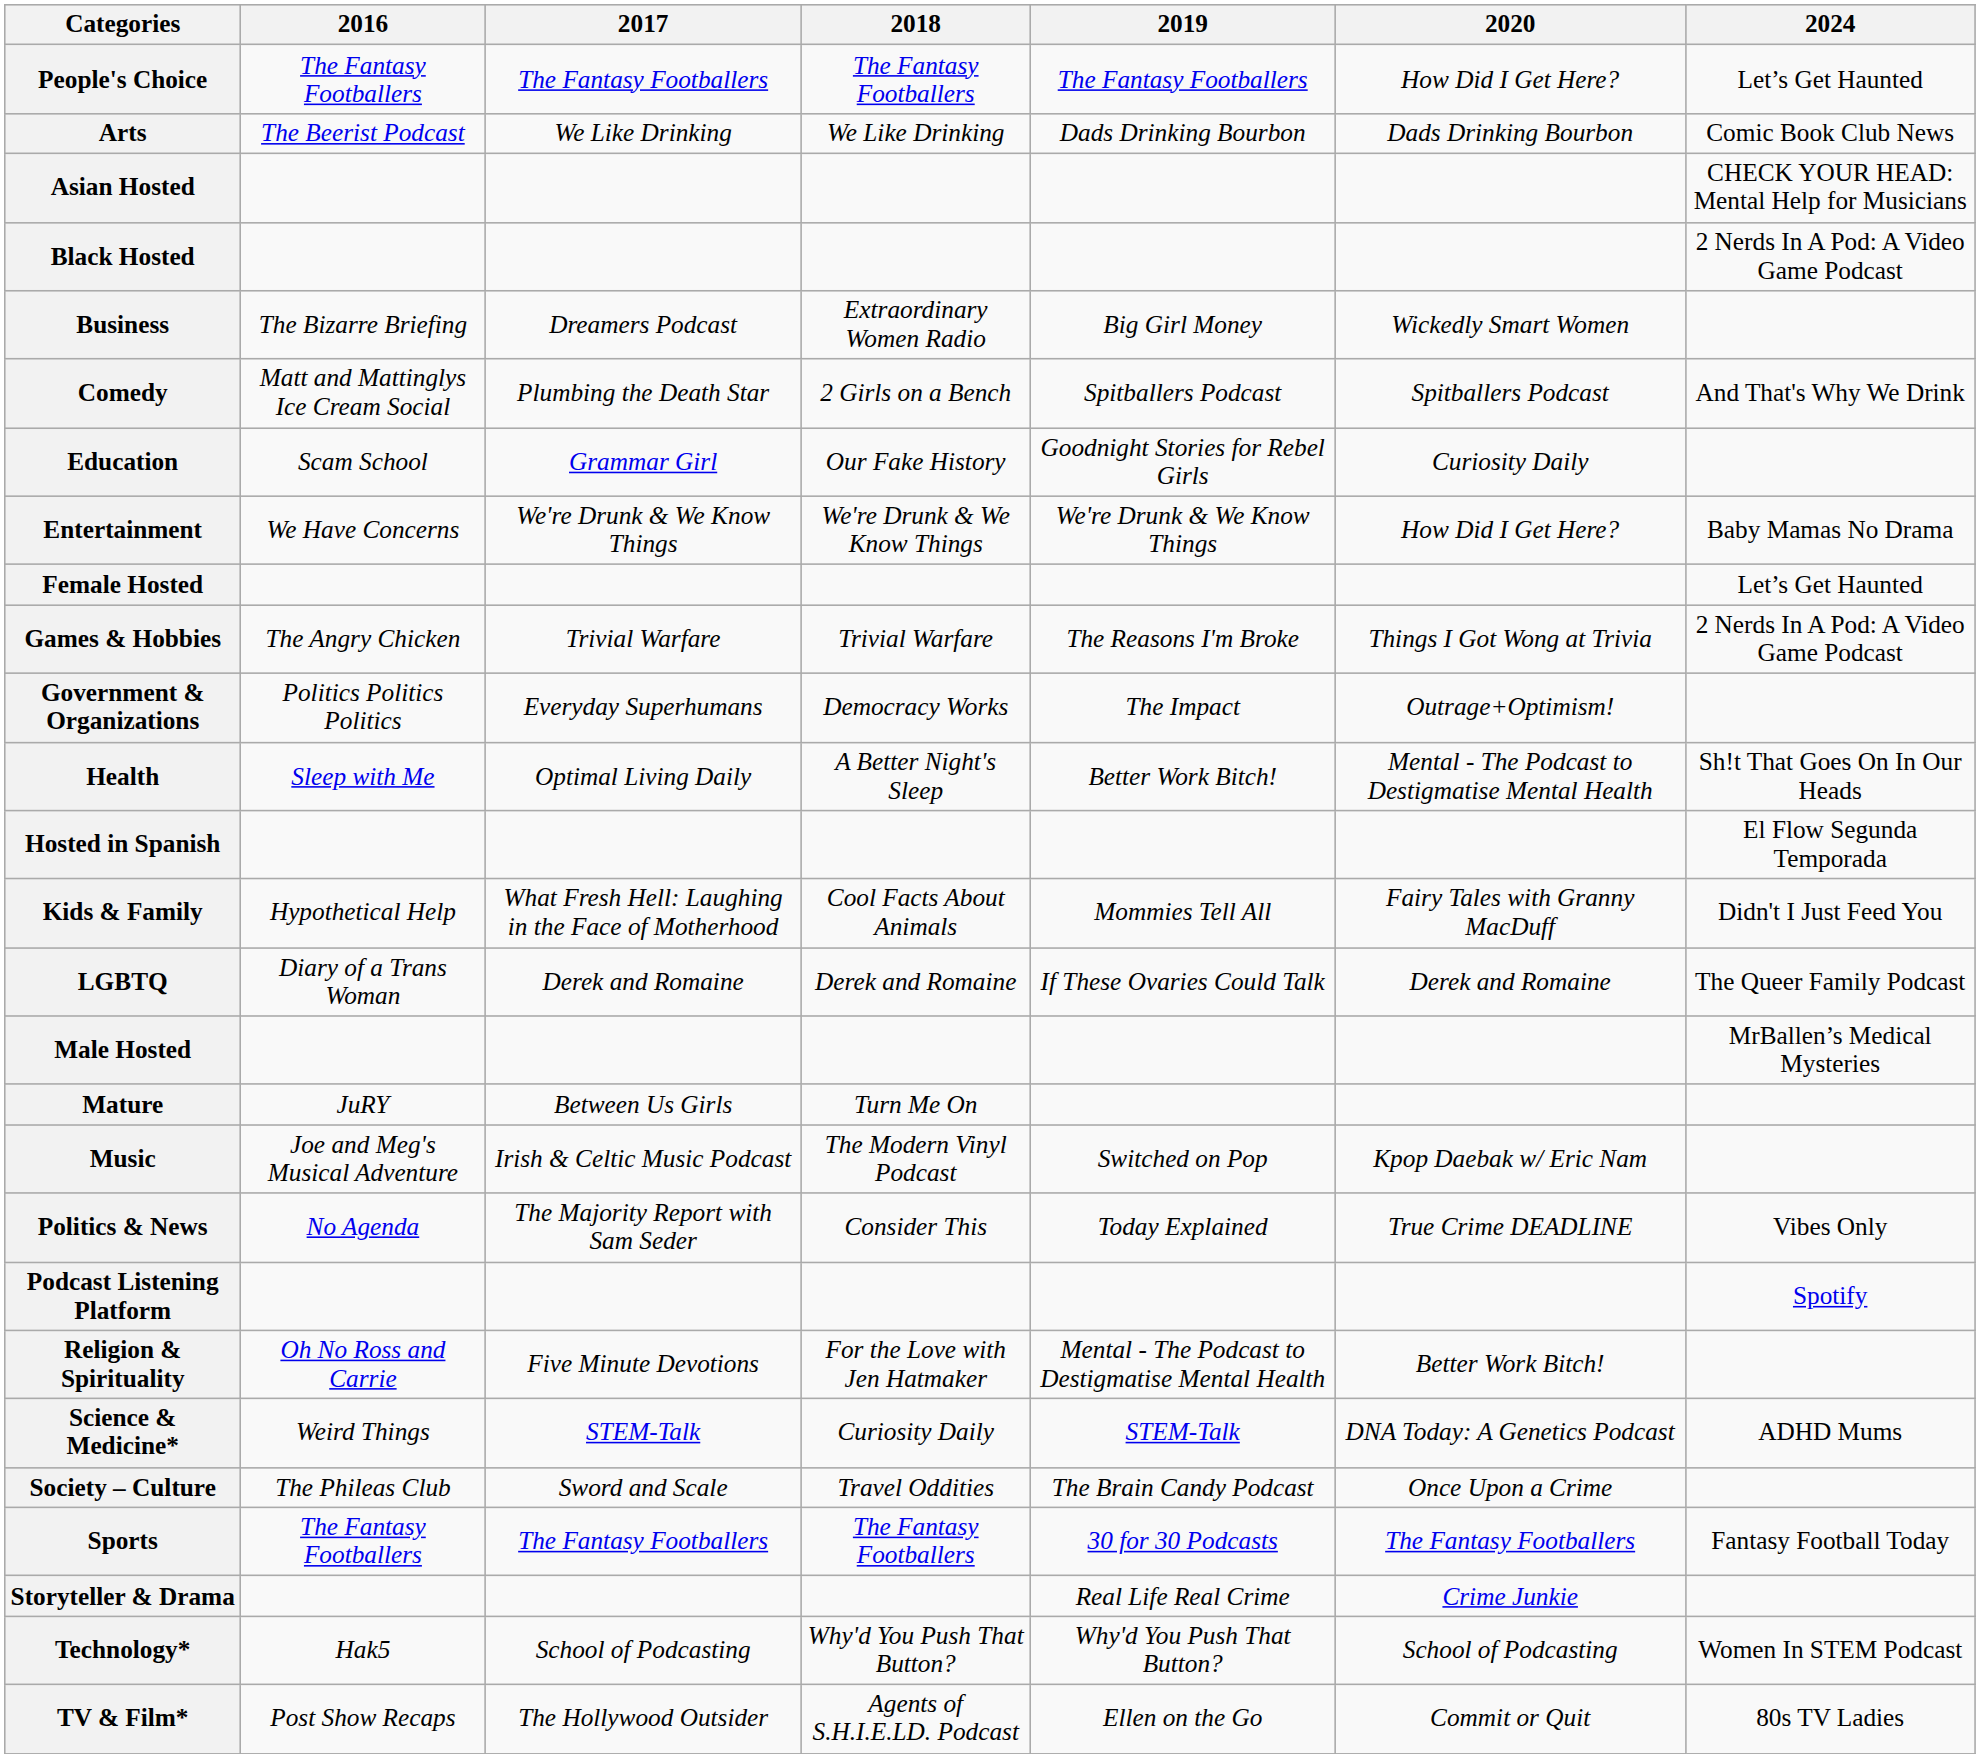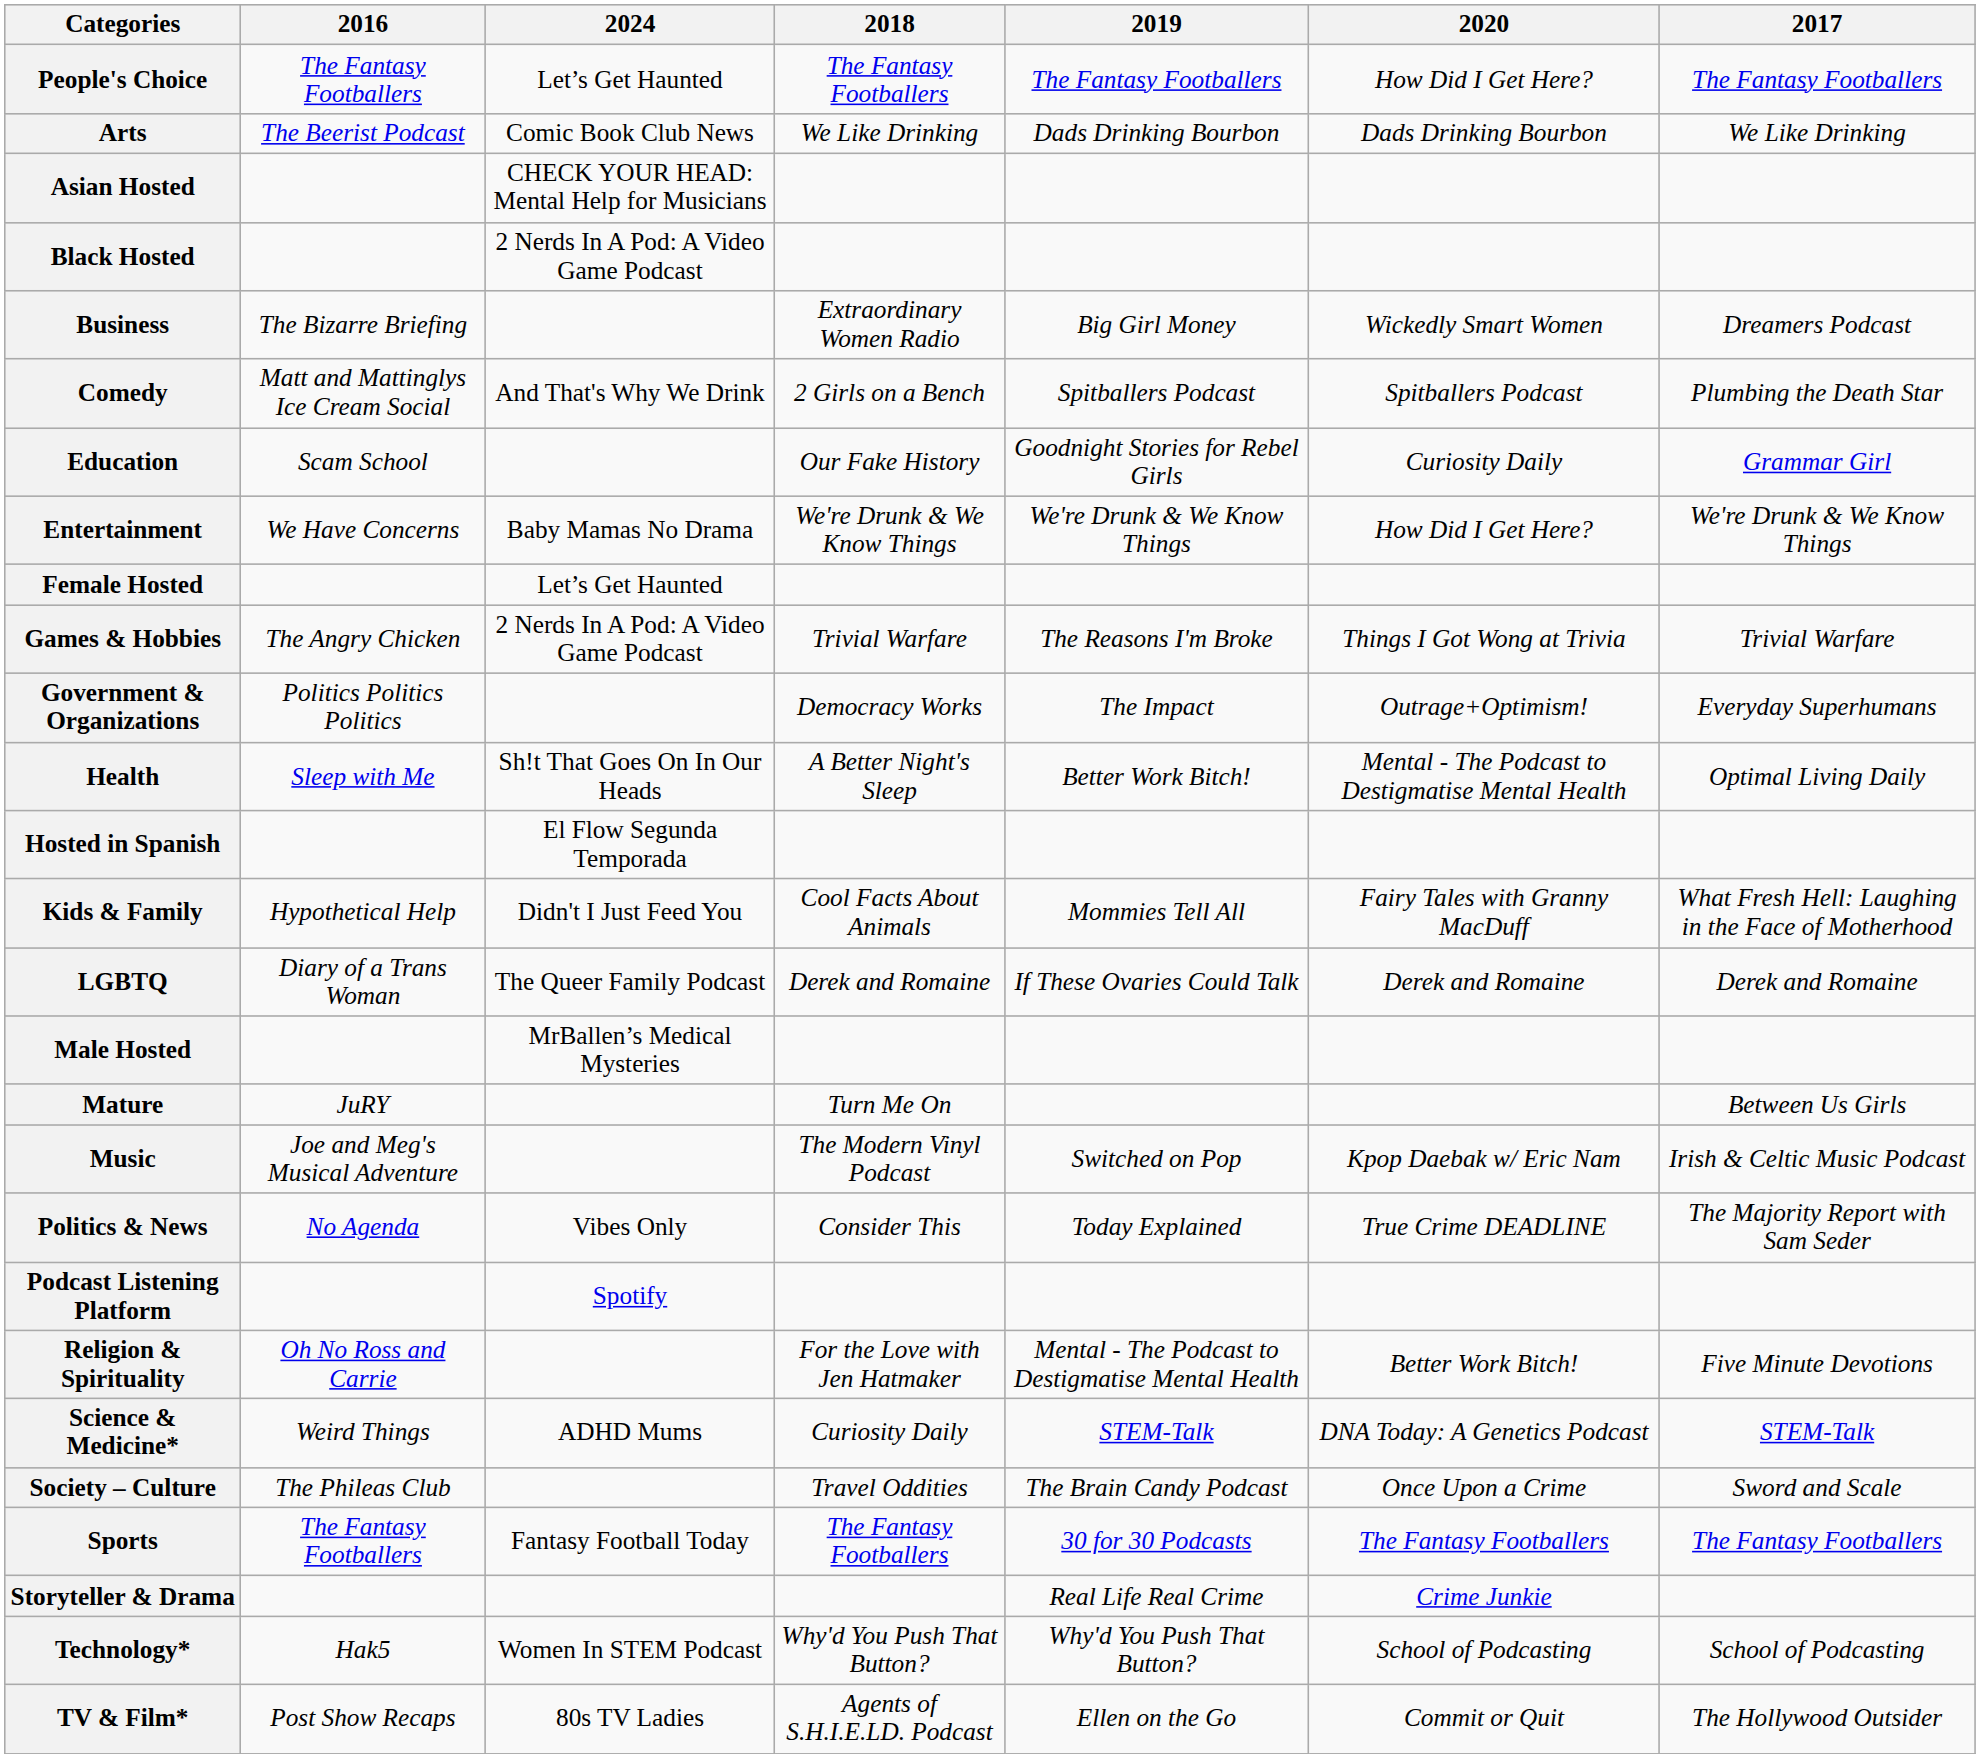 <table class="wikitable" style="text-align: center;">
 <tr>
 <th>Categories</th>
 <th>2016</th>
-<th>2017</th>
+<th>2024</th>
 <th>2018</th>
 <th>2019</th>
 <th>2020</th>
-<th>2024</th>
+<th>2017</th>
 </tr>
 <tr>
 <th>People's Choice</th>
 <td><em><a href='#'>The Fantasy Footballers</a></em></td>
-<td><em><a href='#'>The Fantasy Footballers</a></em></td>
+<td>Let’s Get Haunted</td>
 <td><em><a href='#'>The Fantasy Footballers</a></em></td>
 <td><em><a href='#'>The Fantasy Footballers</a></em></td>
 <td><em>How Did I Get Here?</em></td>
-<td>Let’s Get Haunted</td>
+<td><em><a href='#'>The Fantasy Footballers</a></em></td>
 </tr>
 <tr>
 <th>Arts</th>
 <td><em><a href='#'>The Beerist Podcast</a></em></td>
-<td><em>We Like Drinking</em></td>
+<td>Comic Book Club News</td>
 <td><em>We Like Drinking</em></td>
 <td><em>Dads Drinking Bourbon</em></td>
 <td><em>Dads Drinking Bourbon</em></td>
-<td>Comic Book Club News</td>
+<td><em>We Like Drinking</em></td>
 </tr>
 <tr>
 <th>Asian Hosted</th>
 <td></td>
+<td>CHECK YOUR HEAD: Mental Help for Musicians</td>
 <td></td>
-<td></td>
-<td></td>
-<td></td>
-<td>CHECK YOUR HEAD: Mental Help for Musicians</td>
-</tr>
-<tr>
-<th>Black Hosted</th>
-<td></td>
-<td></td>
-<td></td>
-<td></td>
-<td></td>
-<td>2 Nerds In A Pod: A Video Game Podcast</td>
-</tr>
-<tr>
-<th>Business</th>
-<td><em>The Bizarre Briefing</em></td>
-<td><em>Dreamers Podcast</em></td>
-<td><em>Extraordinary Women Radio</em></td>
-<td><em>Big Girl Money</em></td>
-<td><em>Wickedly Smart Women</em></td>
-<td></td>
-</tr>
-<tr>
-<th>Comedy</th>
-<td><em>Matt and Mattinglys Ice Cream Social</em></td>
-<td><em>Plumbing the Death Star</em></td>
-<td><em>2 Girls on a Bench</em></td>
-<td><em>Spitballers Podcast</em></td>
-<td><em>Spitballers Podcast</em></td>
-<td>And That's Why We Drink</td>
-</tr>
-<tr>
-<th>Education</th>
-<td><em>Scam School</em></td>
-<td><em><a href='#'>Grammar Girl</a></em></td>
-<td><em>Our Fake History</em></td>
-<td><em>Goodnight Stories for Rebel Girls</em></td>
-<td><em>Curiosity Daily</em></td>
-<td></td>
-</tr>
-<tr>
-<th>Entertainment</th>
-<td><em>We Have Concerns</em></td>
-<td><em>We're Drunk & We Know Things</em></td>
-<td><em>We're Drunk & We Know Things</em></td>
-<td><em>We're Drunk & We Know Things</em></td>
-<td><em>How Did I Get Here?</em></td>
-<td>Baby Mamas No Drama</td>
-</tr>
-<tr>
-<th>Female Hosted</th>
-<td></td>
-<td></td>
-<td></td>
-<td></td>
-<td></td>
-<td>Let’s Get Haunted</td>
-</tr>
-<tr>
-<th>Games & Hobbies</th>
-<td><em>The Angry Chicken</em></td>
-<td><em>Trivial Warfare</em></td>
-<td><em>Trivial Warfare</em></td>
-<td><em>The Reasons I'm Broke</em></td>
-<td><em>Things I Got Wong at Trivia</em></td>
-<td>2 Nerds In A Pod: A Video Game Podcast</td>
-</tr>
-<tr>
-<th>Government & Organizations</th>
-<td><em>Politics Politics Politics</em></td>
-<td><em>Everyday Superhumans</em></td>
-<td><em>Democracy Works</em></td>
-<td><em>The Impact</em></td>
-<td><em>Outrage+Optimism!</em></td>
-<td></td>
-</tr>
-<tr>
-<th>Health</th>
-<td><em><a href='#'>Sleep with Me</a></em></td>
-<td><em>Optimal Living Daily</em></td>
-<td><em>A Better Night's Sleep</em></td>
-<td><em>Better Work Bitch!</em></td>
-<td><em>Mental - The Podcast to Destigmatise Mental Health</em></td>
-<td>Sh!t That Goes On In Our Heads</td>
-</tr>
-<tr>
-<th>Hosted in Spanish</th>
-<td></td>
-<td></td>
-<td></td>
-<td></td>
-<td></td>
-<td>El Flow Segunda Temporada</td>
-</tr>
-<tr>
-<th>Kids & Family</th>
-<td><em>Hypothetical Help</em></td>
-<td><em>What Fresh Hell: Laughing in the Face of Motherhood</em></td>
-<td><em>Cool Facts About Animals</em></td>
-<td><em>Mommies Tell All</em></td>
-<td><em>Fairy Tales with Granny MacDuff</em></td>
-<td>Didn't I Just Feed You</td>
-</tr>
-<tr>
-<th>LGBTQ</th>
-<td><em>Diary of a Trans Woman</em></td>
-<td><em>Derek and Romaine</em></td>
-<td><em>Derek and Romaine</em></td>
-<td><em>If These Ovaries Could Talk</em></td>
-<td><em>Derek and Romaine</em></td>
-<td>The Queer Family Podcast</td>
-</tr>
-<tr>
-<th>Male Hosted</th>
-<td></td>
-<td></td>
-<td></td>
-<td></td>
-<td></td>
-<td>MrBallen’s Medical Mysteries</td>
-</tr>
-<tr>
-<th>Mature</th>
-<td><em>JuRY</em></td>
-<td><em>Between Us Girls</em></td>
-<td><em>Turn Me On</em></td>
 <td></td>
 <td></td>
 <td></td>
 </tr>
 <tr>
+<th>Black Hosted</th>
+<td></td>
+<td>2 Nerds In A Pod: A Video Game Podcast</td>
+<td></td>
+<td></td>
+<td></td>
+<td></td>
+</tr>
+<tr>
+<th>Business</th>
+<td><em>The Bizarre Briefing</em></td>
+<td></td>
+<td><em>Extraordinary Women Radio</em></td>
+<td><em>Big Girl Money</em></td>
+<td><em>Wickedly Smart Women</em></td>
+<td><em>Dreamers Podcast</em></td>
+</tr>
+<tr>
+<th>Comedy</th>
+<td><em>Matt and Mattinglys Ice Cream Social</em></td>
+<td>And That's Why We Drink</td>
+<td><em>2 Girls on a Bench</em></td>
+<td><em>Spitballers Podcast</em></td>
+<td><em>Spitballers Podcast</em></td>
+<td><em>Plumbing the Death Star</em></td>
+</tr>
+<tr>
+<th>Education</th>
+<td><em>Scam School</em></td>
+<td></td>
+<td><em>Our Fake History</em></td>
+<td><em>Goodnight Stories for Rebel Girls</em></td>
+<td><em>Curiosity Daily</em></td>
+<td><em><a href='#'>Grammar Girl</a></em></td>
+</tr>
+<tr>
+<th>Entertainment</th>
+<td><em>We Have Concerns</em></td>
+<td>Baby Mamas No Drama</td>
+<td><em>We're Drunk & We Know Things</em></td>
+<td><em>We're Drunk & We Know Things</em></td>
+<td><em>How Did I Get Here?</em></td>
+<td><em>We're Drunk & We Know Things</em></td>
+</tr>
+<tr>
+<th>Female Hosted</th>
+<td></td>
+<td>Let’s Get Haunted</td>
+<td></td>
+<td></td>
+<td></td>
+<td></td>
+</tr>
+<tr>
+<th>Games & Hobbies</th>
+<td><em>The Angry Chicken</em></td>
+<td>2 Nerds In A Pod: A Video Game Podcast</td>
+<td><em>Trivial Warfare</em></td>
+<td><em>The Reasons I'm Broke</em></td>
+<td><em>Things I Got Wong at Trivia</em></td>
+<td><em>Trivial Warfare</em></td>
+</tr>
+<tr>
+<th>Government & Organizations</th>
+<td><em>Politics Politics Politics</em></td>
+<td></td>
+<td><em>Democracy Works</em></td>
+<td><em>The Impact</em></td>
+<td><em>Outrage+Optimism!</em></td>
+<td><em>Everyday Superhumans</em></td>
+</tr>
+<tr>
+<th>Health</th>
+<td><em><a href='#'>Sleep with Me</a></em></td>
+<td>Sh!t That Goes On In Our Heads</td>
+<td><em>A Better Night's Sleep</em></td>
+<td><em>Better Work Bitch!</em></td>
+<td><em>Mental - The Podcast to Destigmatise Mental Health</em></td>
+<td><em>Optimal Living Daily</em></td>
+</tr>
+<tr>
+<th>Hosted in Spanish</th>
+<td></td>
+<td>El Flow Segunda Temporada</td>
+<td></td>
+<td></td>
+<td></td>
+<td></td>
+</tr>
+<tr>
+<th>Kids & Family</th>
+<td><em>Hypothetical Help</em></td>
+<td>Didn't I Just Feed You</td>
+<td><em>Cool Facts About Animals</em></td>
+<td><em>Mommies Tell All</em></td>
+<td><em>Fairy Tales with Granny MacDuff</em></td>
+<td><em>What Fresh Hell: Laughing in the Face of Motherhood</em></td>
+</tr>
+<tr>
+<th>LGBTQ</th>
+<td><em>Diary of a Trans Woman</em></td>
+<td>The Queer Family Podcast</td>
+<td><em>Derek and Romaine</em></td>
+<td><em>If These Ovaries Could Talk</em></td>
+<td><em>Derek and Romaine</em></td>
+<td><em>Derek and Romaine</em></td>
+</tr>
+<tr>
+<th>Male Hosted</th>
+<td></td>
+<td>MrBallen’s Medical Mysteries</td>
+<td></td>
+<td></td>
+<td></td>
+<td></td>
+</tr>
+<tr>
+<th>Mature</th>
+<td><em>JuRY</em></td>
+<td></td>
+<td><em>Turn Me On</em></td>
+<td></td>
+<td></td>
+<td><em>Between Us Girls</em></td>
+</tr>
+<tr>
 <th>Music</th>
 <td><em>Joe and Meg's Musical Adventure</em></td>
-<td><em>Irish & Celtic Music Podcast</em></td>
+<td></td>
 <td><em>The Modern Vinyl Podcast</em></td>
 <td><em>Switched on Pop</em></td>
 <td><em>Kpop Daebak w/ Eric Nam</em></td>
-<td></td>
+<td><em>Irish & Celtic Music Podcast</em></td>
 </tr>
 <tr>
 <th>Politics & News</th>
 <td><em><a href='#'>No Agenda</a></em></td>
-<td><em>The Majority Report with Sam Seder</em></td>
+<td>Vibes Only</td>
 <td><em>Consider This</em></td>
 <td><em>Today Explained</em></td>
 <td><em>True Crime DEADLINE</em></td>
-<td>Vibes Only</td>
+<td><em>The Majority Report with Sam Seder</em></td>
 </tr>
 <tr>
 <th>Podcast Listening Platform</th>
 <td></td>
+<td><a href='#'>Spotify</a></td>
 <td></td>
 <td></td>
 <td></td>
 <td></td>
-<td><a href='#'>Spotify</a></td>
 </tr>
 <tr>
 <th>Religion & Spirituality</th>
 <td><em><a href='#'>Oh No Ross and Carrie</a></em></td>
-<td><em>Five Minute Devotions</em></td>
+<td></td>
 <td><em>For the Love with Jen Hatmaker</em></td>
 <td><em>Mental - The Podcast to Destigmatise Mental Health</em></td>
 <td><em>Better Work Bitch!</em></td>
-<td></td>
+<td><em>Five Minute Devotions</em></td>
 </tr>
 <tr>
 <th>Science & Medicine*</th>
 <td><em>Weird Things</em></td>
-<td><em><a href='#'>STEM-Talk</a></em></td>
+<td>ADHD Mums</td>
 <td><em>Curiosity Daily</em></td>
 <td><em><a href='#'>STEM-Talk</a></em></td>
 <td><em>DNA Today: A Genetics Podcast</em></td>
-<td>ADHD Mums</td>
+<td><em><a href='#'>STEM-Talk</a></em></td>
 </tr>
 <tr>
 <th>Society – Culture</th>
 <td><em>The Phileas Club</em></td>
-<td><em>Sword and Scale</em></td>
+<td></td>
 <td><em>Travel Oddities</em></td>
 <td><em>The Brain Candy Podcast</em></td>
 <td><em>Once Upon a Crime</em></td>
-<td></td>
+<td><em>Sword and Scale</em></td>
 </tr>
 <tr>
 <th>Sports</th>
 <td><em><a href='#'>The Fantasy Footballers</a></em></td>
-<td><em><a href='#'>The Fantasy Footballers</a></em></td>
+<td>Fantasy Football Today</td>
 <td><em><a href='#'>The Fantasy Footballers</a></em></td>
 <td><em><a href='#'>30 for 30 Podcasts</a></em></td>
 <td><em><a href='#'>The Fantasy Footballers</a></em></td>
-<td>Fantasy Football Today</td>
+<td><em><a href='#'>The Fantasy Footballers</a></em></td>
 </tr>
 <tr>
 <th>Storyteller & Drama</th>
 <td></td>
 <td></td>
 <td></td>
 <td><em>Real Life Real Crime</em></td>
 <td><em><a href='#'>Crime Junkie</a></em></td>
 <td></td>
 </tr>
 <tr>
 <th>Technology*</th>
 <td><em>Hak5</em></td>
-<td><em>School of Podcasting</em></td>
+<td>Women In STEM Podcast</td>
 <td><em>Why'd You Push That Button?</em></td>
 <td><em>Why'd You Push That Button?</em></td>
 <td><em>School of Podcasting</em></td>
-<td>Women In STEM Podcast</td>
+<td><em>School of Podcasting</em></td>
 </tr>
 <tr>
 <th>TV & Film*</th>
 <td><em>Post Show Recaps</em></td>
-<td><em>The Hollywood Outsider</em></td>
+<td>80s TV Ladies</td>
 <td><em>Agents of S.H.I.E.LD. Podcast</em></td>
 <td><em>Ellen on the Go</em></td>
 <td><em>Commit or Quit</em></td>
-<td>80s TV Ladies</td>
+<td><em>The Hollywood Outsider</em></td>
 </tr>
 </table>
